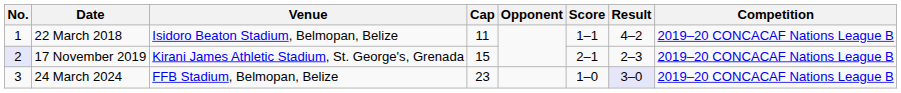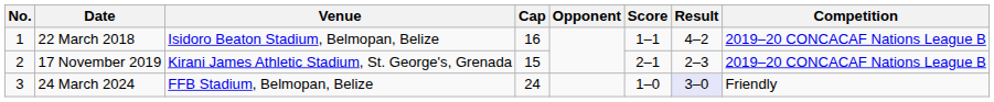 <table class="wikitable sortable plainrowheaders">
 <tr>
 <th scope=col>No.</th>
 <th scope=col>Date</th>
 <th scope=col>Venue</th>
 <th scope=col>Cap</th>
 <th scope=col>Opponent</th>
 <th scope=col>Score</th>
 <th scope=col>Result</th>
 <th scope=col>Competition</th>
 </tr>
 <tr>
 <td style="text-align:center">1</td>
 <td>22 March 2018</td>
 <td><a href='#'>Isidoro Beaton Stadium</a>, Belmopan, Belize</td>
-<td style="text-align:center">11</td>
+<td style="text-align:center">16</td>
 <td rowspan=2></td>
 <td style="text-align:center">1–1</td>
 <td style="text-align:center">4–2</td>
 <td><a href='#'>2019–20 CONCACAF Nations League B</a></td>
 </tr>
 <tr>
-<td style="background: lavender; text-align:center">2</td>
+<td style="text-align:center">2</td>
 <td>17 November 2019</td>
 <td><a href='#'>Kirani James Athletic Stadium</a>, St. George's, Grenada</td>
 <td style="text-align:center">15</td>
 <td style="text-align:center">2–1</td>
 <td style="text-align:center">2–3</td>
 <td><a href='#'>2019–20 CONCACAF Nations League B</a></td>
 </tr>
 <tr>
 <td style="text-align:center">3</td>
 <td>24 March 2024</td>
 <td><a href='#'>FFB Stadium</a>, Belmopan, Belize</td>
-<td style="text-align:center">23</td>
+<td style="text-align:center">24</td>
 <td></td>
 <td style="text-align:center">1–0</td>
 <td style="background: lavender; text-align:center">3–0</td>
-<td><a href='#'>2019–20 CONCACAF Nations League B</a></td>
+<td>Friendly</td>
 </tr>
 </table>
